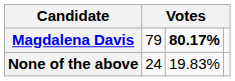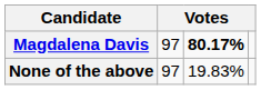 <table class="wikitable">
 <tr>
 <th>Candidate</th>
 <th colspan=3>Votes</th>
 </tr>
 <tr>
 <th><a href='#'>Magdalena Davis</a></th>
-<td>79</td>
+<td>97</td>
 <td><strong>80.17%</strong></td>
 <td></td>
 </tr>
 <tr>
 <th>None of the above</th>
-<td>24</td>
+<td>97</td>
 <td>19.83%</td>
 <td></td>
 </tr>
 </table>
